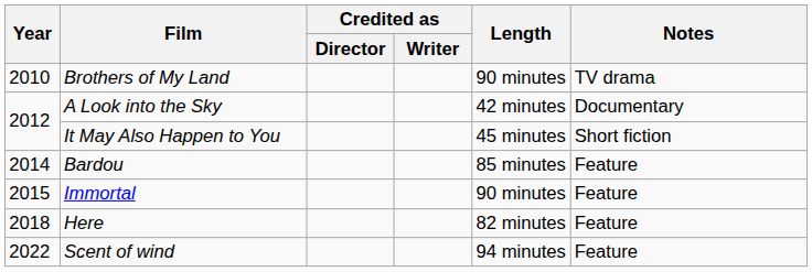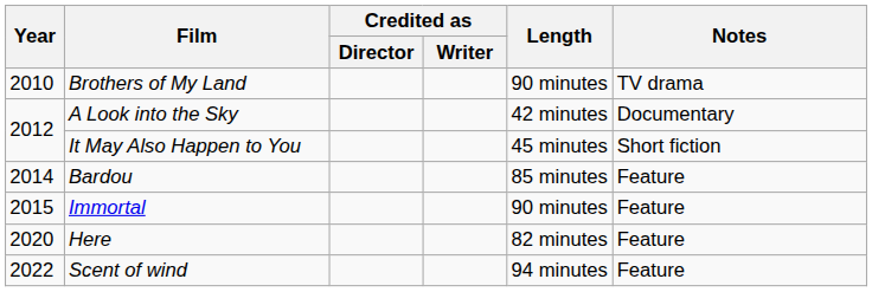 <table class="wikitable" style="width:700px; font-size:100%;">
 <tr>
 <th rowspan="2" style="width:45px;">Year</th>
 <th rowspan="2" style="width:350px;">Film</th>
 <th colspan="2">Credited as</th>
 <th rowspan="2" style="width:100px;">Length</th>
 <th rowspan="2" style="width:300px;">Notes</th>
 </tr>
 <tr>
 <th width=75>Director</th>
 <th width=75>Writer</th>
 </tr>
 <tr>
 <td>2010</td>
 <td><em>Brothers of My Land</em></td>
 <td></td>
 <td></td>
 <td>90 minutes</td>
 <td>TV drama</td>
 </tr>
 <tr>
 <td rowspan=2>2012</td>
 <td><em>A Look into the Sky</em></td>
 <td></td>
 <td></td>
 <td>42 minutes</td>
 <td>Documentary</td>
 </tr>
 <tr>
 <td><em>It May Also Happen to You</em></td>
 <td></td>
 <td></td>
 <td>45 minutes</td>
 <td>Short fiction</td>
 </tr>
 <tr>
 <td>2014</td>
 <td><em>Bardou</em></td>
 <td></td>
 <td></td>
 <td>85 minutes</td>
 <td>Feature</td>
 </tr>
 <tr>
 <td>2015</td>
 <td><em><a href='#'>Immortal</a></em></td>
 <td></td>
 <td></td>
 <td>90 minutes</td>
 <td>Feature</td>
 </tr>
 <tr>
-<td>2018</td>
+<td>2020</td>
 <td><em>Here</em></td>
 <td></td>
 <td></td>
 <td>82 minutes</td>
 <td>Feature</td>
 </tr>
 <tr>
 <td>2022</td>
 <td><em>Scent of wind</em></td>
 <td></td>
 <td></td>
 <td>94 minutes</td>
 <td>Feature</td>
 </tr>
 </table>
